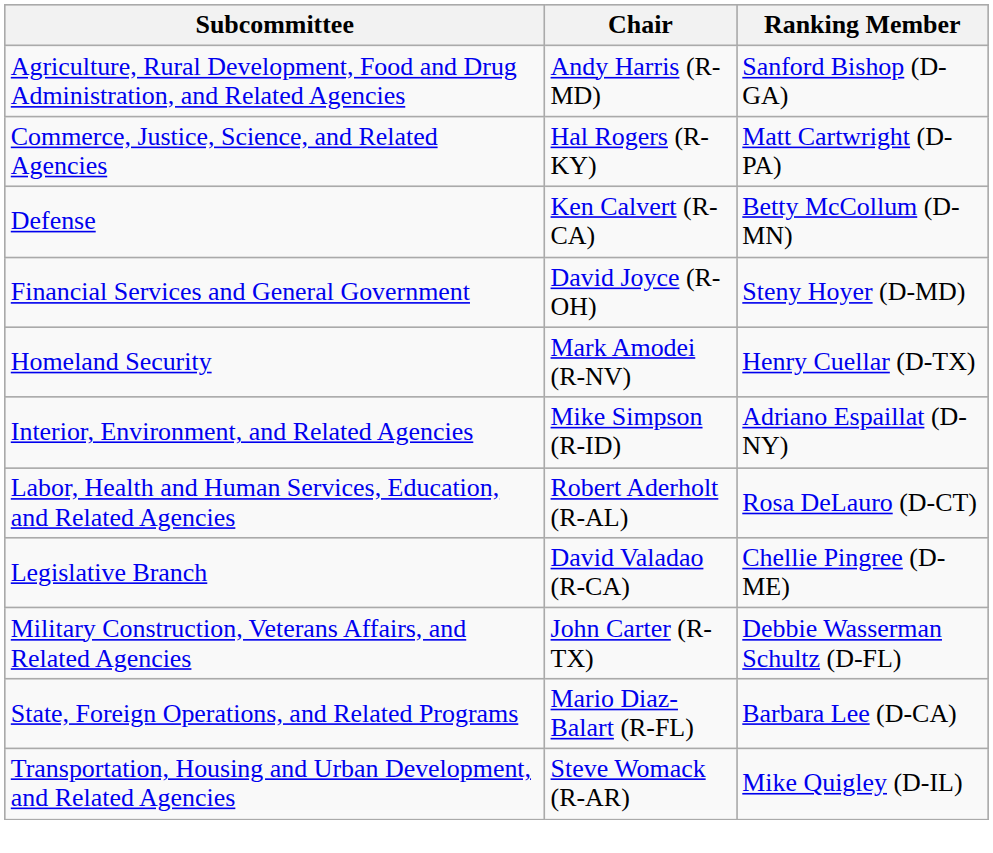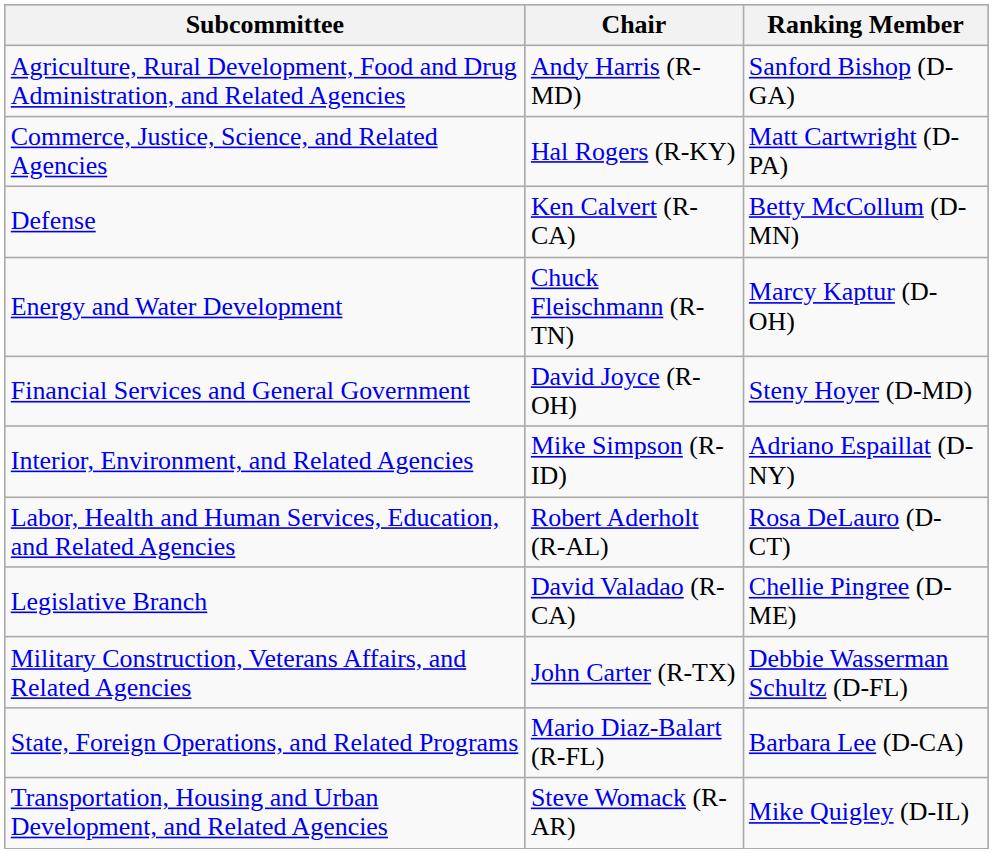 <table class="wikitable">
 <tr>
 <th>Subcommittee</th>
 <th>Chair</th>
 <th>Ranking Member</th>
 </tr>
 <tr>
 <td><a href='#'>Agriculture, Rural Development, Food and Drug Administration, and Related Agencies</a></td>
 <td><a href='#'>Andy Harris</a> (R-MD)</td>
 <td><a href='#'>Sanford Bishop</a> (D-GA)</td>
 </tr>
 <tr>
 <td><a href='#'>Commerce, Justice, Science, and Related Agencies</a></td>
 <td><a href='#'>Hal Rogers</a> (R-KY)</td>
 <td><a href='#'>Matt Cartwright</a> (D-PA)</td>
 </tr>
 <tr>
 <td><a href='#'>Defense</a></td>
 <td><a href='#'>Ken Calvert</a> (R-CA)</td>
 <td><a href='#'>Betty McCollum</a> (D-MN)</td>
 </tr>
 <tr>
+<td><a href='#'>Energy and Water Development</a></td>
+<td><a href='#'>Chuck Fleischmann</a> (R-TN)</td>
+<td><a href='#'>Marcy Kaptur</a> (D-OH)</td>
+</tr>
+<tr>
 <td><a href='#'>Financial Services and General Government</a></td>
 <td><a href='#'>David Joyce</a> (R-OH)</td>
 <td><a href='#'>Steny Hoyer</a> (D-MD)</td>
-</tr>
-<tr>
-<td><a href='#'>Homeland Security</a></td>
-<td><a href='#'>Mark Amodei</a> (R-NV)</td>
-<td><a href='#'>Henry Cuellar</a> (D-TX)</td>
 </tr>
 <tr>
 <td><a href='#'>Interior, Environment, and Related Agencies</a></td>
 <td><a href='#'>Mike Simpson</a> (R-ID)</td>
 <td><a href='#'>Adriano Espaillat</a> (D-NY)</td>
 </tr>
 <tr>
 <td><a href='#'>Labor, Health and Human Services, Education, and Related Agencies</a></td>
 <td><a href='#'>Robert Aderholt</a> (R-AL)</td>
 <td><a href='#'>Rosa DeLauro</a> (D-CT)</td>
 </tr>
 <tr>
 <td><a href='#'>Legislative Branch</a></td>
 <td><a href='#'>David Valadao</a> (R-CA)</td>
 <td><a href='#'>Chellie Pingree</a> (D-ME)</td>
 </tr>
 <tr>
 <td><a href='#'>Military Construction, Veterans Affairs, and Related Agencies</a></td>
 <td><a href='#'>John Carter</a> (R-TX)</td>
 <td><a href='#'>Debbie Wasserman Schultz</a> (D-FL)</td>
 </tr>
 <tr>
 <td><a href='#'>State, Foreign Operations, and Related Programs</a></td>
 <td><a href='#'>Mario Diaz-Balart</a> (R-FL)</td>
 <td><a href='#'>Barbara Lee</a> (D-CA)</td>
 </tr>
 <tr>
 <td><a href='#'>Transportation, Housing and Urban Development, and Related Agencies</a></td>
 <td><a href='#'>Steve Womack</a> (R-AR)</td>
 <td><a href='#'>Mike Quigley</a> (D-IL)</td>
 </tr>
 </table>
